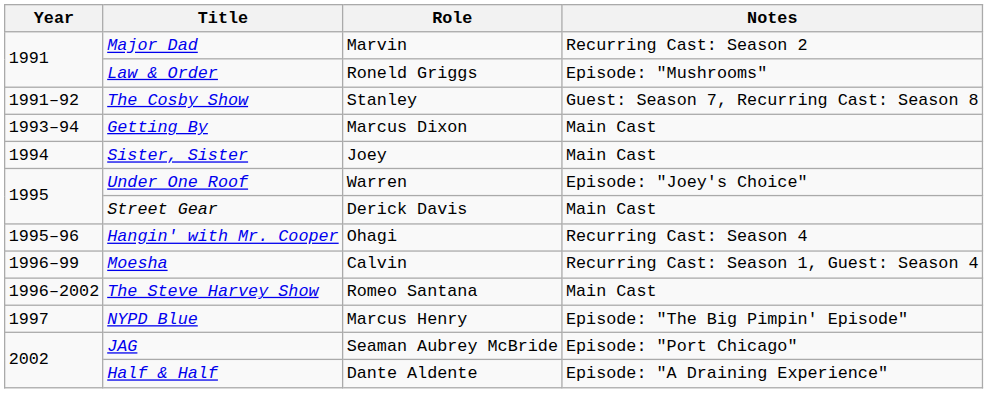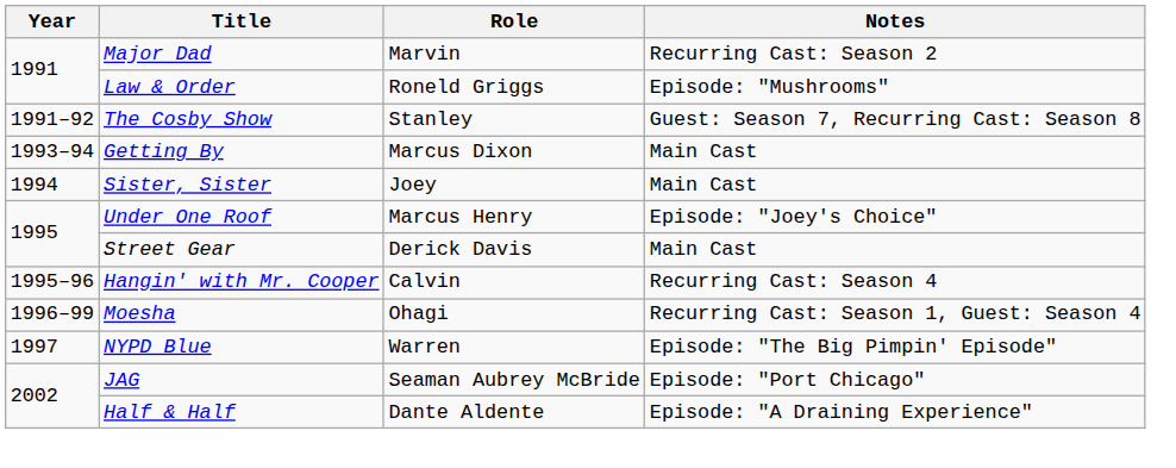 <table class="wikitable sortable">
 <tr>
 <th>Year</th>
 <th>Title</th>
 <th>Role</th>
 <th>Notes</th>
 </tr>
 <tr>
 <td rowspan="2">1991</td>
 <td><em><a href='#'>Major Dad</a></em></td>
 <td>Marvin</td>
 <td>Recurring Cast: Season 2</td>
 </tr>
 <tr>
 <td><em><a href='#'>Law & Order</a></em></td>
 <td>Roneld Griggs</td>
 <td>Episode: "Mushrooms"</td>
 </tr>
 <tr>
 <td>1991–92</td>
 <td><em><a href='#'>The Cosby Show</a></em></td>
 <td>Stanley</td>
 <td>Guest: Season 7, Recurring Cast: Season 8</td>
 </tr>
 <tr>
 <td>1993–94</td>
 <td><em><a href='#'>Getting By</a></em></td>
 <td>Marcus Dixon</td>
 <td>Main Cast</td>
 </tr>
 <tr>
 <td>1994</td>
 <td><em><a href='#'>Sister, Sister</a></em></td>
 <td>Joey</td>
 <td>Main Cast</td>
 </tr>
 <tr>
 <td rowspan="2">1995</td>
 <td><em><a href='#'>Under One Roof</a></em></td>
-<td>Warren</td>
+<td>Marcus Henry</td>
 <td>Episode: "Joey's Choice"</td>
 </tr>
 <tr>
 <td><em>Street Gear</em></td>
 <td>Derick Davis</td>
 <td>Main Cast</td>
 </tr>
 <tr>
 <td>1995–96</td>
 <td><em><a href='#'>Hangin' with Mr. Cooper</a></em></td>
-<td>Ohagi</td>
+<td>Calvin</td>
 <td>Recurring Cast: Season 4</td>
 </tr>
 <tr>
 <td>1996–99</td>
 <td><em><a href='#'>Moesha</a></em></td>
-<td>Calvin</td>
+<td>Ohagi</td>
 <td>Recurring Cast: Season 1, Guest: Season 4</td>
-</tr>
-<tr>
-<td>1996–2002</td>
-<td><em><a href='#'>The Steve Harvey Show</a></em></td>
-<td>Romeo Santana</td>
-<td>Main Cast</td>
 </tr>
 <tr>
 <td>1997</td>
 <td><em><a href='#'>NYPD Blue</a></em></td>
-<td>Marcus Henry</td>
+<td>Warren</td>
 <td>Episode: "The Big Pimpin' Episode"</td>
 </tr>
 <tr>
 <td rowspan="2">2002</td>
 <td><em><a href='#'>JAG</a></em></td>
 <td>Seaman Aubrey McBride</td>
 <td>Episode: "Port Chicago"</td>
 </tr>
 <tr>
 <td><em><a href='#'>Half & Half</a></em></td>
 <td>Dante Aldente</td>
 <td>Episode: "A Draining Experience"</td>
 </tr>
 </table>
